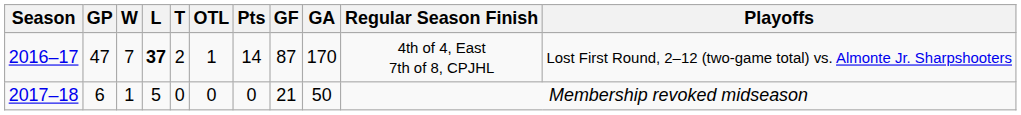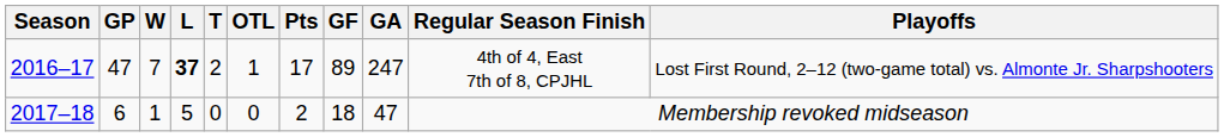 <table class="wikitable" style="text-align:center">
 <tr>
 <th>Season</th>
 <th>GP</th>
 <th>W</th>
 <th>L</th>
 <th>T</th>
 <th>OTL</th>
 <th>Pts</th>
 <th>GF</th>
 <th>GA</th>
 <th>Regular Season Finish</th>
 <th>Playoffs</th>
 </tr>
 <tr>
 <td><a href='#'>2016–17</a></td>
 <td>47</td>
 <td>7</td>
 <td><strong>37</strong></td>
 <td>2</td>
 <td>1</td>
-<td>14</td>
-<td>87</td>
-<td>170</td>
+<td>17</td>
+<td>89</td>
+<td>247</td>
 <td><small>4th of 4, East<br>7th of 8, CPJHL</small></td>
 <td><small>Lost First Round, 2–12 (two-game total) vs. <a href='#'>Almonte Jr. Sharpshooters</a></small></td>
 </tr>
 <tr>
 <td><a href='#'>2017–18</a></td>
 <td>6</td>
 <td>1</td>
 <td>5</td>
 <td>0</td>
 <td>0</td>
-<td>0</td>
-<td>21</td>
-<td>50</td>
+<td>2</td>
+<td>18</td>
+<td>47</td>
 <td colspan=2><em>Membership revoked midseason</em></td>
 </tr>
 </table>
